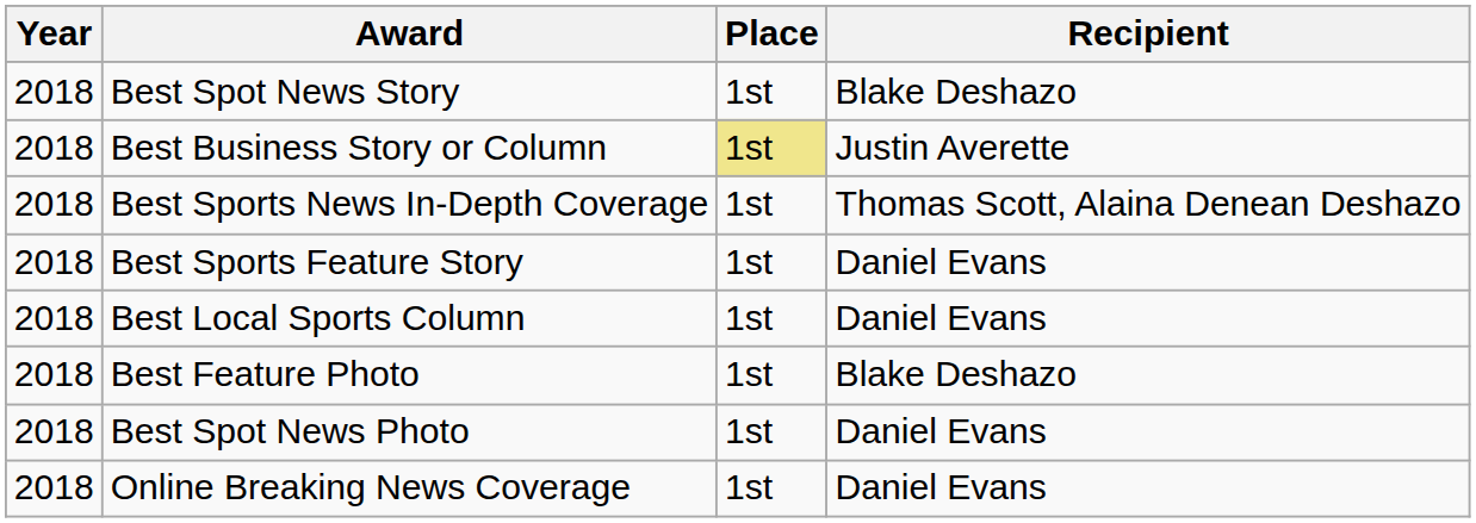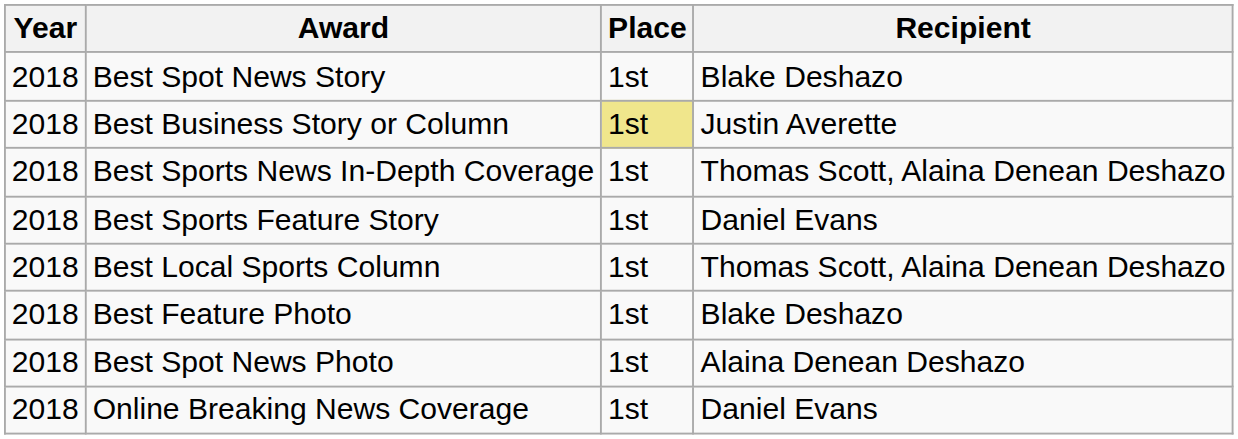 <table class="wikitable">
 <tr>
 <th>Year</th>
 <th>Award</th>
 <th>Place</th>
 <th>Recipient</th>
 </tr>
 <tr>
 <td>2018</td>
 <td>Best Spot News Story</td>
 <td>1st</td>
 <td>Blake Deshazo</td>
 </tr>
 <tr>
 <td>2018</td>
 <td>Best Business Story or Column</td>
 <td style="background: khaki;">1st</td>
 <td>Justin Averette</td>
 </tr>
 <tr>
 <td>2018</td>
 <td>Best Sports News In-Depth Coverage</td>
 <td>1st</td>
 <td>Thomas Scott, Alaina Denean Deshazo</td>
 </tr>
 <tr>
 <td>2018</td>
 <td>Best Sports Feature Story</td>
 <td>1st</td>
 <td>Daniel Evans</td>
 </tr>
 <tr>
 <td>2018</td>
 <td>Best Local Sports Column</td>
 <td>1st</td>
-<td>Daniel Evans</td>
+<td>Thomas Scott, Alaina Denean Deshazo</td>
 </tr>
 <tr>
 <td>2018</td>
 <td>Best Feature Photo</td>
 <td>1st</td>
 <td>Blake Deshazo</td>
 </tr>
 <tr>
 <td>2018</td>
 <td>Best Spot News Photo</td>
 <td>1st</td>
-<td>Daniel Evans</td>
+<td>Alaina Denean Deshazo</td>
 </tr>
 <tr>
 <td>2018</td>
 <td>Online Breaking News Coverage</td>
 <td>1st</td>
 <td>Daniel Evans</td>
 </tr>
 </table>
